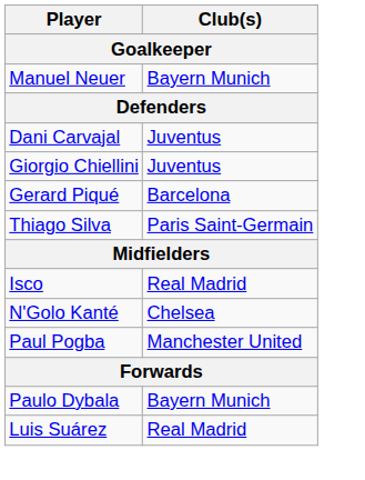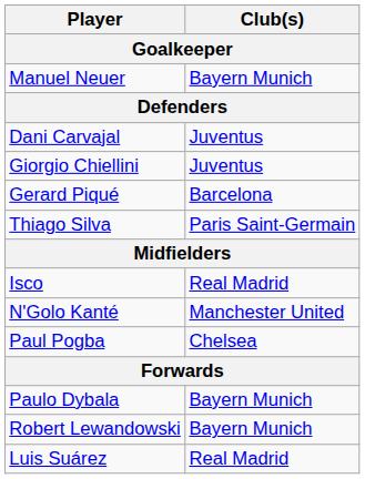 <table class="wikitable mw-collapsible mw-collapsed">
 <tr>
 <th>Player</th>
 <th>Club(s)</th>
 </tr>
 <tr>
 <th colspan="2">Goalkeeper</th>
 </tr>
 <tr>
 <td> <a href='#'>Manuel Neuer</a></td>
 <td> <a href='#'>Bayern Munich</a></td>
 </tr>
 <tr>
 <th colspan="2">Defenders</th>
 </tr>
 <tr>
 <td> <a href='#'>Dani Carvajal</a></td>
 <td> <a href='#'>Juventus</a></td>
 </tr>
 <tr>
 <td> <a href='#'>Giorgio Chiellini</a></td>
 <td> <a href='#'>Juventus</a></td>
 </tr>
 <tr>
 <td> <a href='#'>Gerard Piqué</a></td>
 <td> <a href='#'>Barcelona</a></td>
 </tr>
 <tr>
 <td> <a href='#'>Thiago Silva</a></td>
 <td> <a href='#'>Paris Saint-Germain</a></td>
 </tr>
 <tr>
 <th colspan="2">Midfielders</th>
 </tr>
 <tr>
 <td> <a href='#'>Isco</a></td>
 <td> <a href='#'>Real Madrid</a></td>
 </tr>
 <tr>
 <td> <a href='#'>N'Golo Kanté</a></td>
-<td> <a href='#'>Chelsea</a></td>
+<td> <a href='#'>Manchester United</a></td>
 </tr>
 <tr>
 <td> <a href='#'>Paul Pogba</a></td>
-<td> <a href='#'>Manchester United</a></td>
+<td> <a href='#'>Chelsea</a></td>
 </tr>
 <tr>
 <th colspan="2">Forwards</th>
 </tr>
 <tr>
 <td> <a href='#'>Paulo Dybala</a></td>
 <td> <a href='#'>Bayern Munich</a></td>
 </tr>
 <tr>
+<td> <a href='#'>Robert Lewandowski</a></td>
+<td> <a href='#'>Bayern Munich</a></td>
+</tr>
+<tr>
 <td> <a href='#'>Luis Suárez</a></td>
 <td> <a href='#'>Real Madrid</a></td>
 </tr>
 </table>
